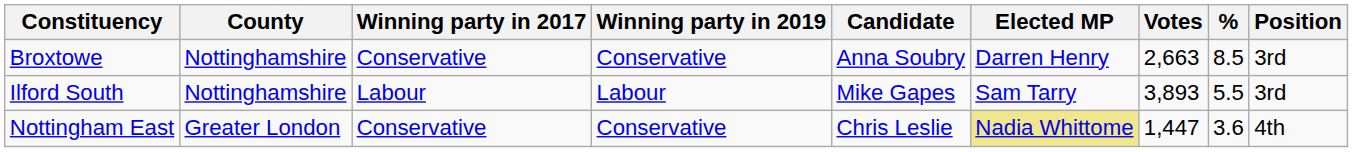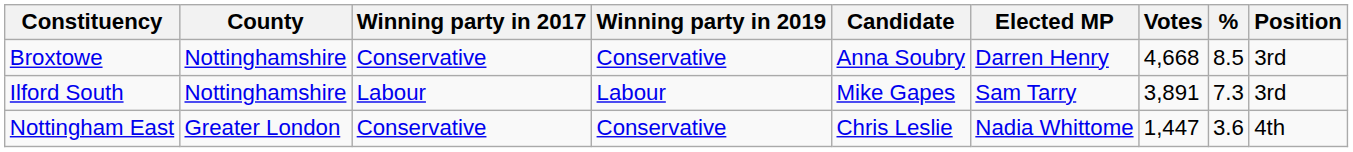 <table class="wikitable sortable">
 <tr>
 <th>Constituency</th>
 <th>County</th>
 <th>Winning party in 2017</th>
 <th>Winning party in 2019</th>
 <th>Candidate</th>
 <th>Elected MP</th>
 <th>Votes</th>
 <th>%</th>
 <th>Position</th>
 </tr>
 <tr>
 <td><a href='#'>Broxtowe</a></td>
 <td><a href='#'>Nottinghamshire</a></td>
 <td><a href='#'>Conservative</a></td>
 <td><a href='#'>Conservative</a></td>
 <td><a href='#'>Anna Soubry</a></td>
 <td><a href='#'>Darren Henry</a></td>
-<td>2,663</td>
+<td>4,668</td>
 <td>8.5</td>
 <td>3rd</td>
 </tr>
 <tr>
 <td><a href='#'>Ilford South</a></td>
 <td><a href='#'>Nottinghamshire</a></td>
 <td><a href='#'>Labour</a></td>
 <td><a href='#'>Labour</a></td>
 <td><a href='#'>Mike Gapes</a></td>
 <td><a href='#'>Sam Tarry</a></td>
-<td>3,893</td>
-<td>5.5</td>
+<td>3,891</td>
+<td>7.3</td>
 <td>3rd</td>
 </tr>
 <tr>
 <td><a href='#'>Nottingham East</a></td>
 <td><a href='#'>Greater London</a></td>
 <td><a href='#'>Conservative</a></td>
 <td><a href='#'>Conservative</a></td>
 <td><a href='#'>Chris Leslie</a></td>
-<td style="background: khaki;"><a href='#'>Nadia Whittome</a></td>
+<td><a href='#'>Nadia Whittome</a></td>
 <td>1,447</td>
 <td>3.6</td>
 <td>4th</td>
 </tr>
 </table>
